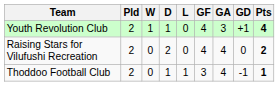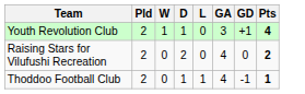 <table class="wikitable" style="text-align:center">
 <tr>
 <th width=175>Team</th>
 <th style="width:20px;" abbr="Played">Pld</th>
 <th style="width:20px;" abbr="Won">W</th>
 <th style="width:20px;" abbr="Drawn">D</th>
 <th style="width:20px;" abbr="Lost">L</th>
-<th style="width:20px;" abbr="Goals for">GF</th>
 <th style="width:20px;" abbr="Goals against">GA</th>
 <th style="width:20px;" abbr="Goal difference">GD</th>
 <th style="width:20px;" abbr="Points">Pts</th>
 </tr>
 <tr style="background:#cfc;">
 <td align=left>Youth Revolution Club</td>
 <td>2</td>
 <td>1</td>
 <td>1</td>
 <td>0</td>
-<td>4</td>
 <td>3</td>
 <td>+1</td>
 <td><strong>4</strong></td>
 </tr>
 <tr>
 <td align=left>Raising Stars for Vilufushi Recreation</td>
 <td>2</td>
 <td>0</td>
 <td>2</td>
 <td>0</td>
 <td>4</td>
-<td>4</td>
 <td>0</td>
 <td><strong>2</strong></td>
 </tr>
 <tr>
 <td align=left>Thoddoo Football Club</td>
 <td>2</td>
 <td>0</td>
 <td>1</td>
 <td>1</td>
-<td>3</td>
 <td>4</td>
 <td>-1</td>
 <td><strong>1</strong></td>
 </tr>
 </table>
